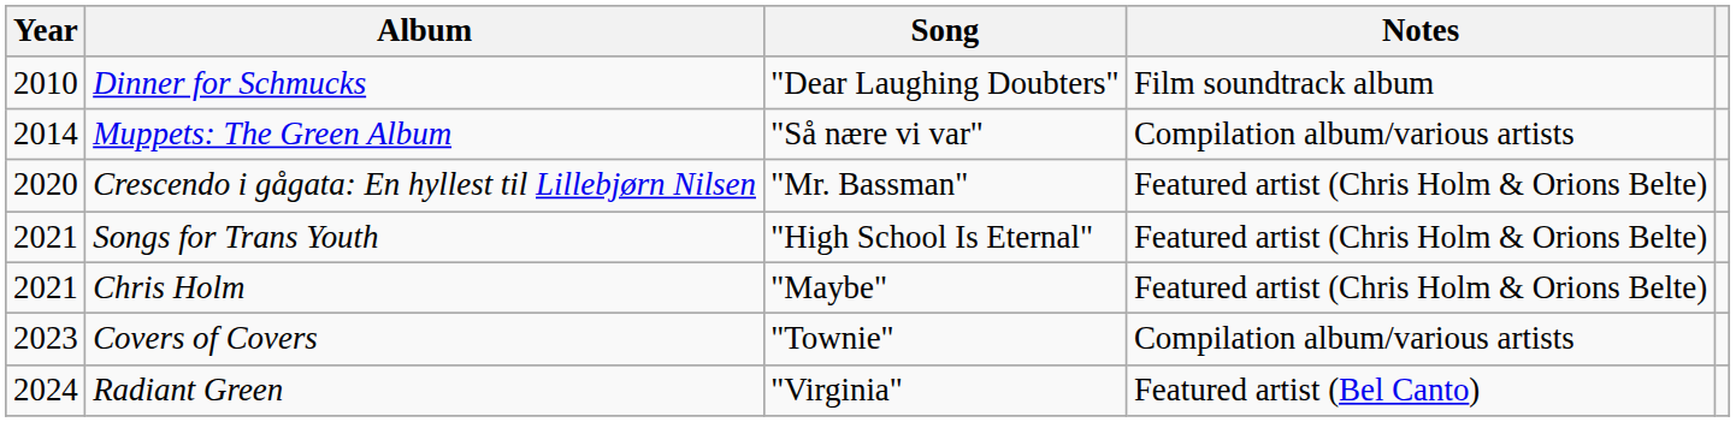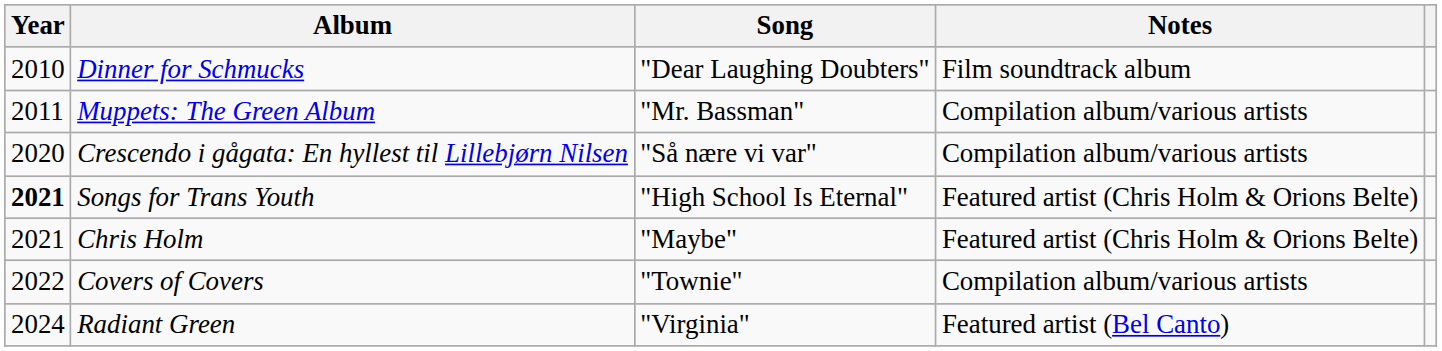 <table class="wikitable plainrowheaders">
 <tr>
 <th scope="col">Year</th>
 <th scope="col">Album</th>
 <th scope="col">Song</th>
 <th scope="col">Notes</th>
 <th scope="col" class="unsortable"></th>
 </tr>
 <tr>
 <td>2010</td>
 <td><em><a href='#'>Dinner for Schmucks</a></em></td>
 <td>"Dear Laughing Doubters"</td>
 <td>Film soundtrack album</td>
 <td></td>
 </tr>
 <tr>
-<td>2014</td>
+<td>2011</td>
 <td><em><a href='#'>Muppets: The Green Album</a></em></td>
-<td>"Så nære vi var"</td>
+<td>"Mr. Bassman"</td>
 <td>Compilation album/various artists</td>
 <td></td>
 </tr>
 <tr>
 <td>2020</td>
 <td><em>Crescendo i gågata: En hyllest til <a href='#'>Lillebjørn Nilsen</a></em></td>
-<td>"Mr. Bassman"</td>
-<td>Featured artist (Chris Holm & Orions Belte)</td>
+<td>"Så nære vi var"</td>
+<td>Compilation album/various artists</td>
 <td></td>
 </tr>
 <tr>
-<td>2021</td>
+<td><strong>2021</strong></td>
 <td><em>Songs for Trans Youth</em></td>
 <td>"High School Is Eternal"</td>
 <td>Featured artist (Chris Holm & Orions Belte)</td>
 <td></td>
 </tr>
 <tr>
 <td>2021</td>
 <td><em>Chris Holm</em></td>
 <td>"Maybe"</td>
 <td>Featured artist (Chris Holm & Orions Belte)</td>
 <td></td>
 </tr>
 <tr>
-<td>2023</td>
+<td>2022</td>
 <td><em>Covers of Covers</em></td>
 <td>"Townie"</td>
 <td>Compilation album/various artists</td>
 <td></td>
 </tr>
 <tr>
 <td>2024</td>
 <td><em>Radiant Green</em></td>
 <td>"Virginia"</td>
 <td>Featured artist (<a href='#'>Bel Canto</a>)</td>
 <td></td>
 </tr>
 </table>
